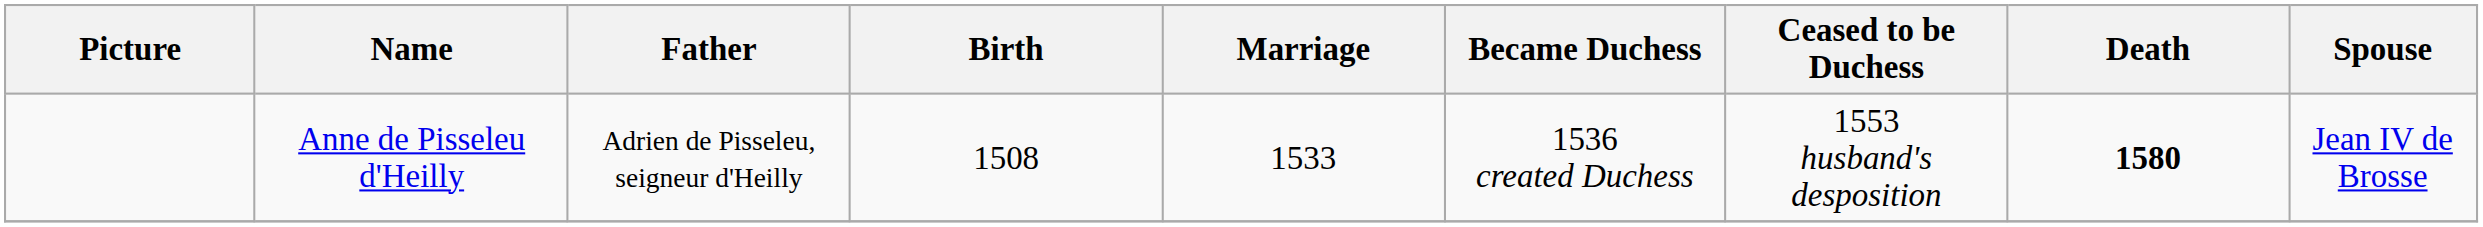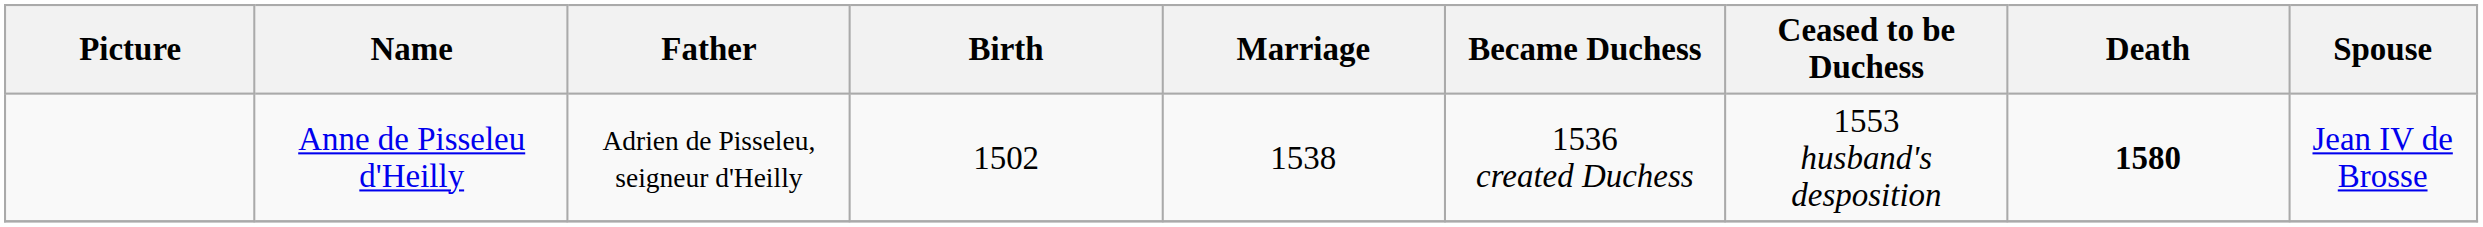 <table width=95% class="wikitable">
 <tr>
 <th width = "8%">Picture</th>
 <th width = "10%">Name</th>
 <th width = "9%">Father</th>
 <th width = "10%">Birth</th>
 <th width = "9%">Marriage</th>
 <th width = "9%">Became Duchess</th>
 <th width = "9%">Ceased to be Duchess</th>
 <th width = "9%">Death</th>
 <th width = "6%">Spouse</th>
 </tr>
 <tr>
 <td align="center"></td>
 <td align="center"><a href='#'>Anne de Pisseleu d'Heilly</a></td>
 <td align="center"><small>Adrien de Pisseleu, seigneur d'Heilly</small></td>
-<td align="center">1508</td>
-<td align="center">1533</td>
+<td align="center">1502</td>
+<td align="center">1538</td>
 <td align="center">1536<br><em>created Duchess</em></td>
 <td align="center">1553<br><em>husband's desposition</em></td>
 <td align="center"><strong>1580</strong></td>
 <td align="center"><a href='#'>Jean IV de Brosse</a></td>
 </tr>
 <tr>
 </tr>
 </table>
